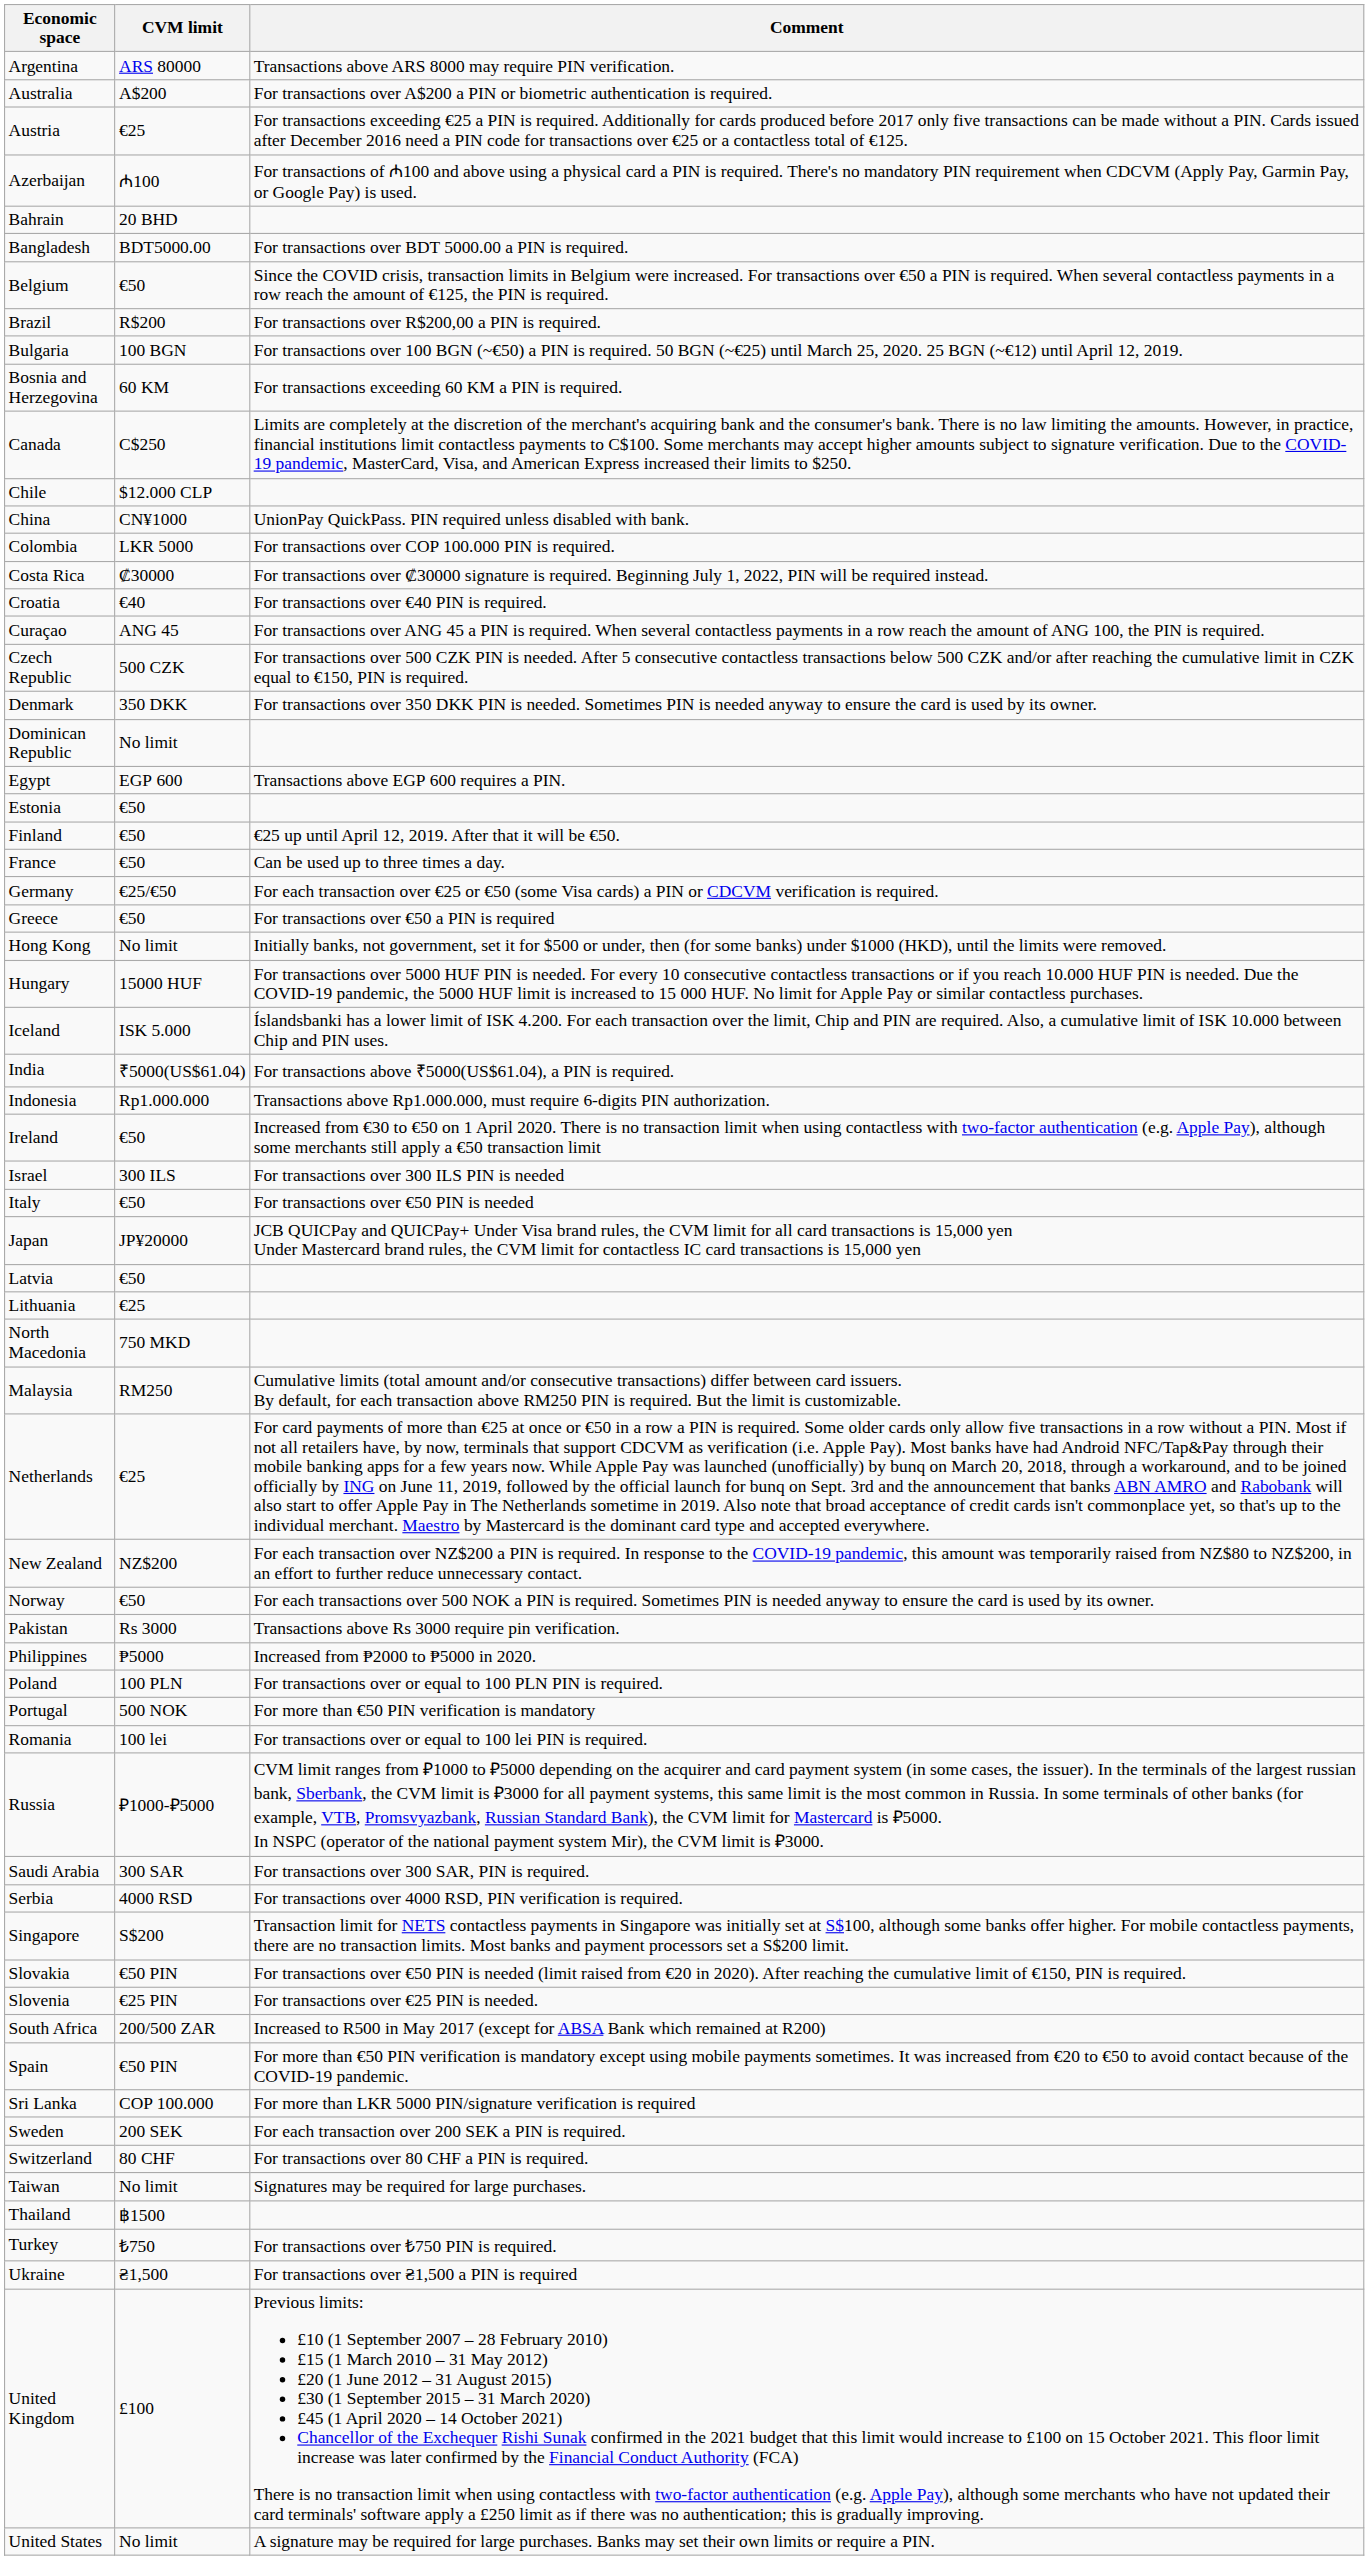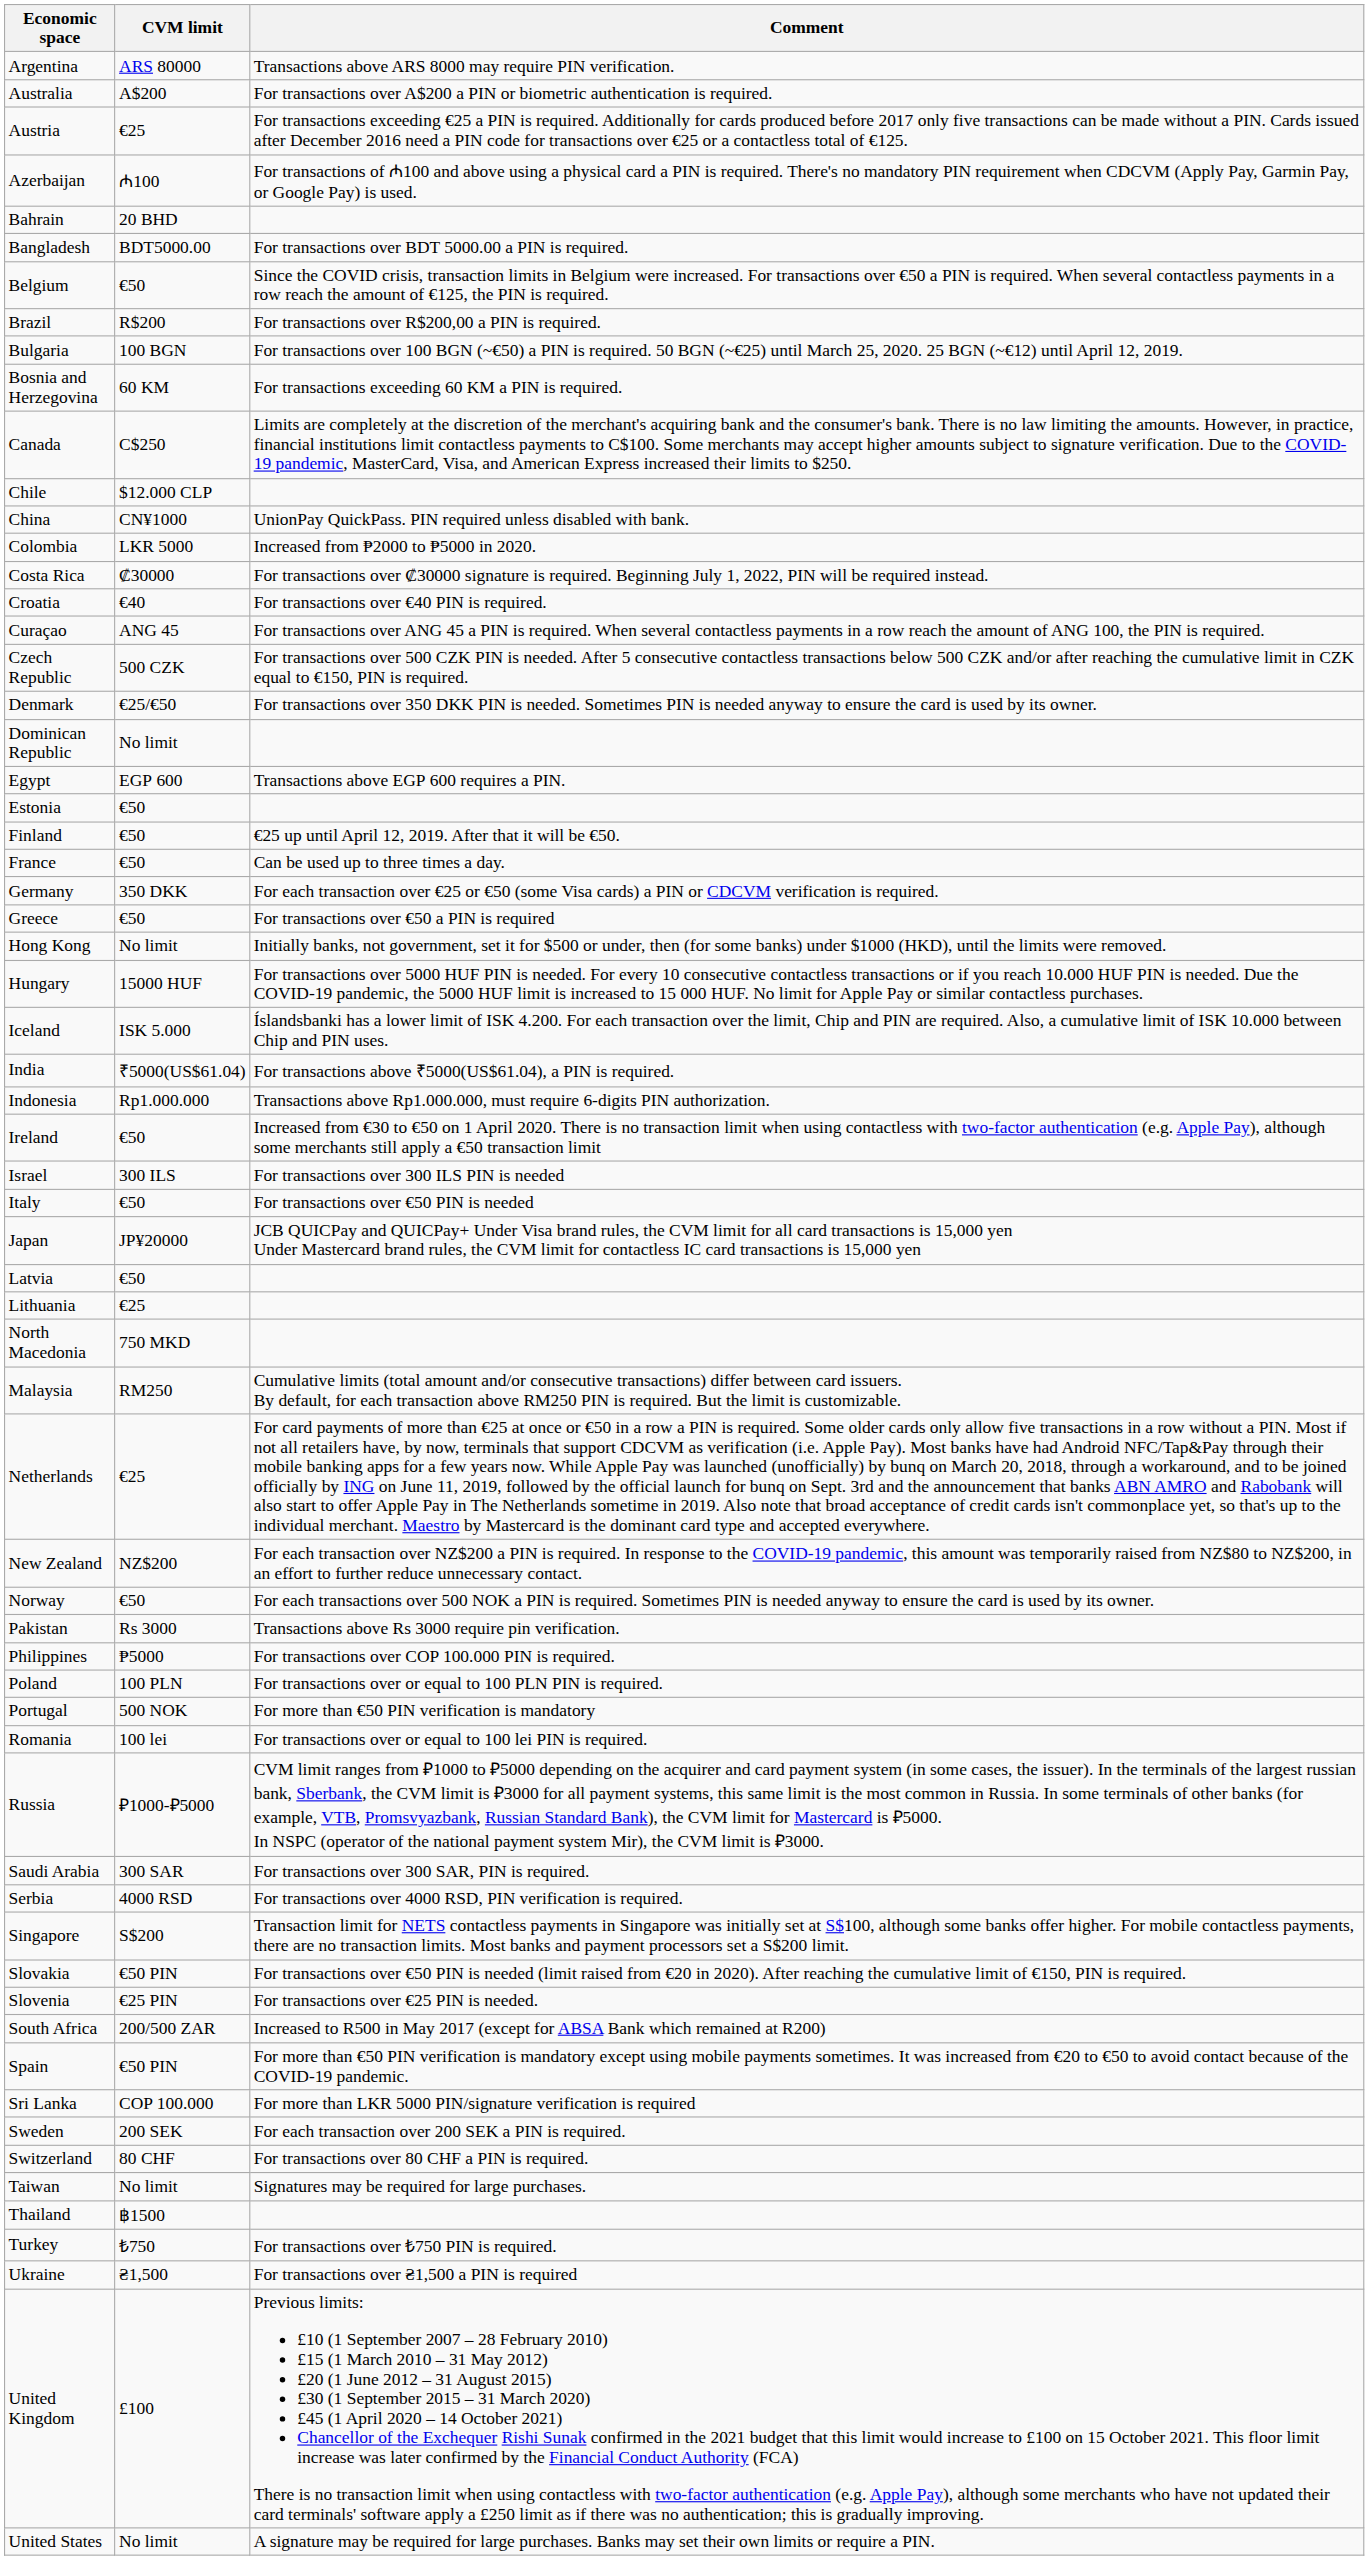 <table class="wikitable">
 <tr>
 <th>Economic space</th>
 <th>CVM limit</th>
 <th>Comment</th>
 </tr>
 <tr>
 <td>Argentina</td>
 <td><a href='#'>ARS</a> 80000</td>
 <td>Transactions above ARS 8000 may require PIN verification.</td>
 </tr>
 <tr>
 <td>Australia</td>
 <td>A$200</td>
 <td>For transactions over A$200 a PIN or biometric authentication is required.</td>
 </tr>
 <tr>
 <td>Austria</td>
 <td>€25</td>
 <td>For transactions exceeding €25 a PIN is required. Additionally for cards produced before 2017 only five transactions can be made without a PIN. Cards issued after December 2016 need a PIN code for transactions over €25 or a contactless total of €125.</td>
 </tr>
 <tr>
 <td>Azerbaijan</td>
 <td>₼100</td>
 <td>For transactions of ₼100 and above using a physical card a PIN is required. There's no mandatory PIN requirement when CDCVM (Apply Pay, Garmin Pay, or Google Pay) is used.</td>
 </tr>
 <tr>
 <td>Bahrain</td>
 <td>20 BHD</td>
 <td></td>
 </tr>
 <tr>
 <td>Bangladesh</td>
 <td>BDT5000.00</td>
 <td>For transactions over BDT 5000.00 a PIN is required.</td>
 </tr>
 <tr>
 <td>Belgium</td>
 <td>€50</td>
 <td>Since the COVID crisis, transaction limits in Belgium were increased. For transactions over €50 a PIN is required. When several contactless payments in a row reach the amount of €125, the PIN is required.</td>
 </tr>
 <tr>
 <td>Brazil</td>
 <td>R$200</td>
 <td>For transactions over R$200,00 a PIN is required.</td>
 </tr>
 <tr>
 <td>Bulgaria</td>
 <td>100 BGN</td>
 <td>For transactions over 100 BGN (~€50) a PIN is required. 50 BGN (~€25) until March 25, 2020. 25 BGN (~€12) until April 12, 2019.</td>
 </tr>
 <tr>
 <td>Bosnia and Herzegovina</td>
 <td>60 KM</td>
 <td>For transactions exceeding 60 KM a PIN is required.</td>
 </tr>
 <tr>
 <td>Canada</td>
 <td>C$250</td>
 <td>Limits are completely at the discretion of the merchant's acquiring bank and the consumer's bank.  There is no law limiting the amounts. However, in practice, financial institutions limit contactless payments to C$100. Some merchants may accept higher amounts subject to signature verification. Due to the <a href='#'>COVID-19 pandemic</a>, MasterCard, Visa, and American Express increased their limits to $250.</td>
 </tr>
 <tr>
 <td>Chile</td>
 <td>$12.000 CLP</td>
 <td></td>
 </tr>
 <tr>
 <td>China</td>
 <td>CN¥1000</td>
 <td>UnionPay QuickPass. PIN required unless disabled with bank.</td>
 </tr>
 <tr>
 <td>Colombia</td>
 <td>LKR 5000</td>
-<td>For transactions over COP 100.000 PIN is required.</td>
+<td>Increased from ₱2000 to ₱5000 in 2020.</td>
 </tr>
 <tr>
 <td>Costa Rica</td>
 <td>₡30000</td>
 <td>For transactions over ₡30000 signature is required. Beginning July 1, 2022, PIN will be required instead.</td>
 </tr>
 <tr>
 <td>Croatia</td>
 <td>€40</td>
 <td>For transactions over €40 PIN is required.</td>
 </tr>
 <tr>
 <td>Curaçao</td>
 <td>ANG 45</td>
 <td>For transactions over ANG 45 a PIN is required. When several contactless payments in a row reach the amount of ANG 100, the PIN is required.</td>
 </tr>
 <tr>
 <td>Czech Republic</td>
 <td>500 CZK</td>
 <td>For transactions over 500 CZK PIN is needed. After 5 consecutive contactless transactions below 500 CZK and/or after reaching the cumulative limit in CZK equal to €150, PIN is required.</td>
 </tr>
 <tr>
 <td>Denmark</td>
-<td>350 DKK</td>
+<td>€25/€50</td>
 <td>For transactions over 350 DKK PIN is needed. Sometimes PIN is needed anyway to ensure the card is used by its owner.</td>
 </tr>
 <tr>
 <td>Dominican Republic</td>
 <td>No limit</td>
 <td></td>
 </tr>
 <tr>
 <td>Egypt</td>
 <td>EGP 600</td>
 <td>Transactions above EGP 600 requires a PIN.</td>
 </tr>
 <tr>
 <td>Estonia</td>
 <td>€50</td>
 <td></td>
 </tr>
 <tr>
 <td>Finland</td>
 <td>€50</td>
 <td>€25 up until April 12, 2019. After that it will be €50.</td>
 </tr>
 <tr>
 <td>France</td>
 <td>€50</td>
 <td>Can be used up to three times a day.</td>
 </tr>
 <tr>
 <td>Germany</td>
-<td>€25/€50</td>
+<td>350 DKK</td>
 <td>For each transaction over €25 or €50 (some Visa cards) a PIN or <a href='#'>CDCVM</a> verification is required.</td>
 </tr>
 <tr>
 <td>Greece</td>
 <td>€50</td>
 <td>For transactions over €50 a PIN is required</td>
 </tr>
 <tr>
 <td>Hong Kong</td>
 <td>No limit</td>
 <td>Initially banks, not government, set it for $500 or under, then (for some banks) under $1000 (HKD), until the limits were removed.</td>
 </tr>
 <tr>
 <td>Hungary</td>
 <td>15000 HUF</td>
 <td>For transactions over 5000 HUF PIN is needed. For every 10 consecutive contactless transactions or if you reach 10.000 HUF PIN is needed. Due the COVID-19 pandemic, the 5000 HUF limit is increased to 15 000 HUF. No limit for Apple Pay or similar contactless purchases.</td>
 </tr>
 <tr>
 <td>Iceland</td>
 <td>ISK 5.000</td>
 <td>Íslandsbanki has a lower limit of ISK 4.200.  For each transaction over the limit, Chip and PIN are required.  Also, a cumulative limit of ISK 10.000 between Chip and PIN uses.</td>
 </tr>
 <tr>
 <td>India</td>
 <td>₹5000(US$61.04)</td>
 <td>For transactions above ₹5000(US$61.04), a PIN is required.</td>
 </tr>
 <tr>
 <td>Indonesia</td>
 <td>Rp1.000.000</td>
 <td>Transactions above Rp1.000.000, must require 6-digits PIN authorization.</td>
 </tr>
 <tr>
 <td>Ireland</td>
 <td>€50</td>
 <td>Increased from €30 to €50 on 1 April 2020. There is no transaction limit when using contactless with <a href='#'>two-factor authentication</a> (e.g. <a href='#'>Apple Pay</a>), although some merchants still apply a €50 transaction limit</td>
 </tr>
 <tr>
 <td>Israel</td>
 <td>300 ILS</td>
 <td>For transactions over 300 ILS PIN is needed</td>
 </tr>
 <tr>
 <td>Italy</td>
 <td>€50</td>
 <td>For transactions over €50 PIN is needed</td>
 </tr>
 <tr>
 <td>Japan</td>
 <td>JP¥20000</td>
 <td>JCB QUICPay and QUICPay+ Under Visa brand rules, the CVM limit for all card transactions is 15,000 yen<br>Under Mastercard brand rules, the CVM limit for contactless IC card transactions is 15,000 yen</td>
 </tr>
 <tr>
 <td>Latvia</td>
 <td>€50</td>
 <td></td>
 </tr>
 <tr>
 <td>Lithuania</td>
 <td>€25</td>
 <td></td>
 </tr>
 <tr>
 <td>North Macedonia</td>
 <td>750 MKD</td>
 <td></td>
 </tr>
 <tr>
 <td>Malaysia</td>
 <td>RM250</td>
 <td>Cumulative limits (total amount and/or consecutive transactions) differ between card issuers.<br>By default, for each transaction above RM250 PIN is required. But the limit is customizable.</td>
 </tr>
 <tr>
 <td>Netherlands</td>
 <td>€25</td>
 <td>For card payments of more than €25 at once or €50 in a row a PIN is required. Some older cards only allow five transactions in a row without a PIN. Most if not all retailers have, by now, terminals that support CDCVM as verification (i.e. Apple Pay). Most banks have had Android NFC/Tap&Pay through their mobile banking apps for a few years now. While Apple Pay was launched (unofficially) by bunq on March 20, 2018, through a workaround, and to be joined officially by <a href='#'>ING</a> on June 11, 2019, followed by the official launch for bunq on Sept. 3rd and the announcement that banks <a href='#'>ABN AMRO</a> and <a href='#'>Rabobank</a> will also start to offer Apple Pay in The Netherlands sometime in 2019. Also note that broad acceptance of credit cards isn't commonplace yet, so that's up to the individual merchant. <a href='#'>Maestro</a> by Mastercard is the dominant card type and accepted everywhere.</td>
 </tr>
 <tr>
 <td>New Zealand</td>
 <td>NZ$200</td>
 <td>For each transaction over NZ$200 a PIN is required. In response to the <a href='#'>COVID-19 pandemic</a>, this amount was temporarily raised from NZ$80 to NZ$200, in an effort to further reduce unnecessary contact.</td>
 </tr>
 <tr>
 <td>Norway</td>
 <td>€50</td>
 <td>For each transactions over 500 NOK a PIN is required. Sometimes PIN is needed anyway to ensure the card is used by its owner.</td>
 </tr>
 <tr>
 <td>Pakistan</td>
 <td>Rs 3000</td>
 <td>Transactions above Rs 3000 require pin verification.</td>
 </tr>
 <tr>
 <td>Philippines</td>
 <td>₱5000</td>
-<td>Increased from ₱2000 to ₱5000 in 2020.</td>
+<td>For transactions over COP 100.000 PIN is required.</td>
 </tr>
 <tr>
 <td>Poland</td>
 <td>100 PLN</td>
 <td>For transactions over or equal to 100 PLN PIN is required.</td>
 </tr>
 <tr>
 <td>Portugal</td>
 <td>500 NOK</td>
 <td>For more than €50 PIN verification is mandatory</td>
 </tr>
 <tr>
 <td>Romania</td>
 <td>100 lei</td>
 <td>For transactions over or equal to 100 lei PIN is required.</td>
 </tr>
 <tr>
 <td>Russia</td>
 <td>₽1000-₽5000</td>
 <td>CVM limit ranges from ₽1000 to ₽5000 depending on the acquirer and card payment system (in some cases, the issuer). In the terminals of the largest russian bank, <a href='#'>Sberbank</a>, the CVM limit is ₽3000 for all payment systems, this same limit is the most common in Russia. In some terminals of other banks (for example, <a href='#'>VTB</a>, <a href='#'>Promsvyazbank</a>, <a href='#'>Russian Standard Bank</a>), the CVM limit for <a href='#'>Mastercard</a> is ₽5000.<br>In NSPC (operator of the national payment system Mir), the CVM limit is ₽3000.</td>
 </tr>
 <tr>
 <td>Saudi Arabia</td>
 <td>300 SAR</td>
 <td>For transactions over 300 SAR, PIN is required.</td>
 </tr>
 <tr>
 <td>Serbia</td>
 <td>4000 RSD</td>
 <td>For transactions over 4000 RSD, PIN verification is required.</td>
 </tr>
 <tr>
 <td>Singapore</td>
 <td>S$200</td>
 <td>Transaction limit for <a href='#'>NETS</a> contactless payments in Singapore was initially set at <a href='#'>S$</a>100, although some banks offer higher. For mobile contactless payments, there are no transaction limits. Most banks and payment processors set a S$200 limit.</td>
 </tr>
 <tr>
 <td>Slovakia</td>
 <td>€50 PIN</td>
 <td>For transactions over €50 PIN is needed (limit raised from €20 in 2020). After reaching the cumulative limit of €150, PIN is required.</td>
 </tr>
 <tr>
 <td>Slovenia</td>
 <td>€25 PIN</td>
 <td>For transactions over €25 PIN is needed.</td>
 </tr>
 <tr>
 <td>South Africa</td>
 <td>200/500 ZAR</td>
 <td>Increased to R500 in May 2017 (except for <a href='#'>ABSA</a> Bank which remained at R200)</td>
 </tr>
 <tr>
 <td>Spain</td>
 <td>€50 PIN</td>
 <td>For more than €50 PIN verification is mandatory except using mobile payments sometimes. It was increased from €20 to €50 to avoid contact because of the COVID-19 pandemic.</td>
 </tr>
 <tr>
 <td>Sri Lanka</td>
 <td>COP 100.000</td>
 <td>For more than LKR 5000 PIN/signature verification is required</td>
 </tr>
 <tr>
 <td>Sweden</td>
 <td>200 SEK</td>
 <td>For each transaction over 200 SEK a PIN is required.</td>
 </tr>
 <tr>
 <td>Switzerland</td>
 <td>80 CHF</td>
 <td>For transactions over 80 CHF a PIN is required.</td>
 </tr>
 <tr>
 <td>Taiwan</td>
 <td>No limit</td>
 <td>Signatures may be required for large purchases.</td>
 </tr>
 <tr>
 <td>Thailand</td>
 <td>฿1500</td>
 <td></td>
 </tr>
 <tr>
 <td>Turkey</td>
 <td>₺750</td>
 <td>For transactions over ₺750 PIN is required.</td>
 </tr>
 <tr>
 <td>Ukraine</td>
 <td>₴1,500</td>
 <td>For transactions over ₴1,500 a PIN is required</td>
 </tr>
 <tr>
 <td>United Kingdom</td>
 <td>£100</td>
 <td>Previous limits:<br><ul><li>£10 (1 September 2007 – 28 February 2010)</li><li>£15 (1 March 2010 – 31 May 2012)</li><li>£20 (1 June 2012 – 31 August 2015)</li><li>£30 (1 September 2015 – 31 March 2020)</li><li>£45 (1 April 2020 – 14 October 2021)</li><li><a href='#'>Chancellor of the Exchequer</a> <a href='#'>Rishi Sunak</a> confirmed in the 2021 budget that this limit would increase to £100 on 15 October 2021. This floor limit increase was later confirmed by the <a href='#'>Financial Conduct Authority</a> (FCA)</li></ul>There is no transaction limit when using contactless with <a href='#'>two-factor authentication</a> (e.g. <a href='#'>Apple Pay</a>), although some merchants who have not updated their card terminals' software apply a £250 limit as if there was no authentication; this is gradually improving.</td>
 </tr>
 <tr>
 <td>United States</td>
 <td>No limit</td>
 <td>A signature may be required for large purchases. Banks may set their own limits or require a PIN.</td>
 </tr>
 </table>
